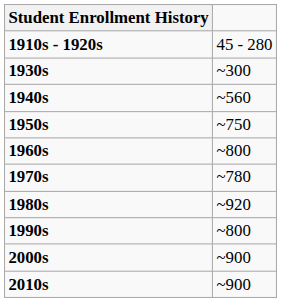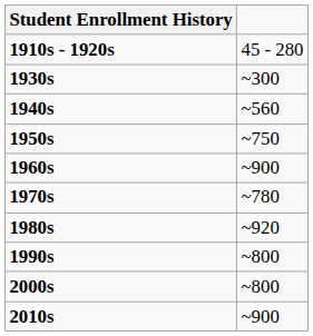 <table class="wikitable">
 <tr>
 <th>Student Enrollment History</th>
 </tr>
 <tr>
 <td><strong>1910s - 1920s</strong></td>
 <td>45 - 280</td>
 </tr>
 <tr>
 <td><strong>1930s</strong></td>
 <td>~300</td>
 </tr>
 <tr>
 <td><strong>1940s</strong></td>
 <td>~560</td>
 </tr>
 <tr>
 <td><strong>1950s</strong></td>
 <td>~750</td>
 </tr>
 <tr>
 <td><strong>1960s</strong></td>
-<td>~800</td>
+<td>~900</td>
 </tr>
 <tr>
 <td><strong>1970s</strong></td>
 <td>~780</td>
 </tr>
 <tr>
 <td><strong>1980s</strong></td>
 <td>~920</td>
 </tr>
 <tr>
 <td><strong>1990s</strong></td>
 <td>~800</td>
 </tr>
 <tr>
 <td><strong>2000s</strong></td>
-<td>~900</td>
+<td>~800</td>
 </tr>
 <tr>
 <td><strong>2010s</strong></td>
 <td>~900</td>
 </tr>
 </table>
